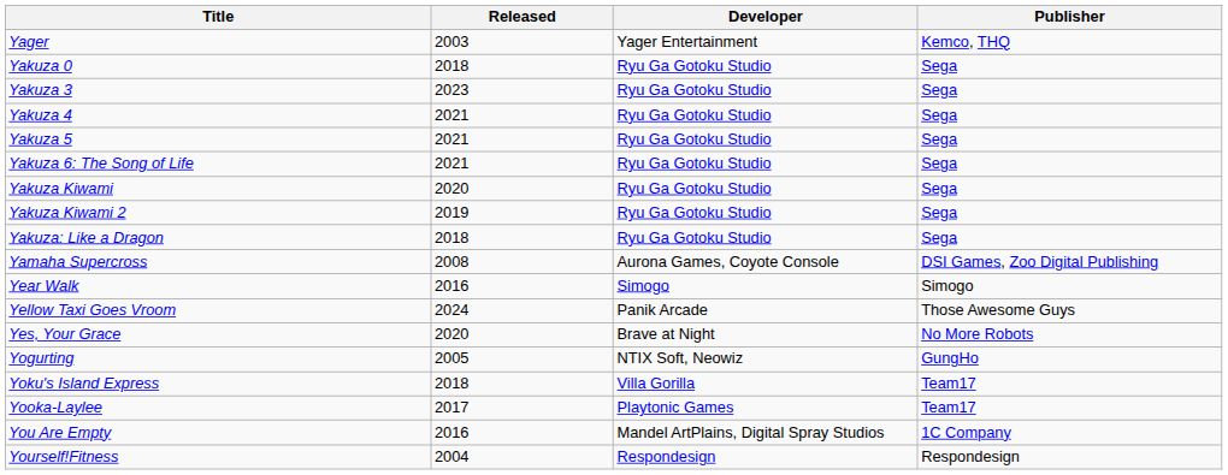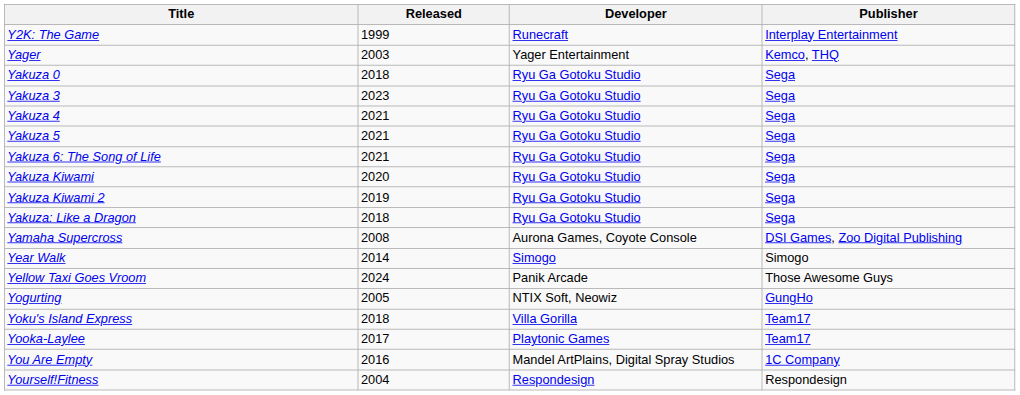 <table class="wikitable sortable" width="100%" style="margin:0px 0px">
 <tr>
 <th width=35%>Title</th>
 <th width=15%>Released</th>
 <th width=25%>Developer</th>
 <th width=25%>Publisher</th>
+</tr>
+<tr>
+<td><em><a href='#'>Y2K: The Game</a></em></td>
+<td>1999</td>
+<td><a href='#'>Runecraft</a></td>
+<td><a href='#'>Interplay Entertainment</a></td>
 </tr>
 <tr>
 <td><em><a href='#'>Yager</a></em></td>
 <td>2003</td>
 <td>Yager Entertainment</td>
 <td><a href='#'>Kemco</a>, <a href='#'>THQ</a></td>
 </tr>
 <tr>
 <td><em><a href='#'>Yakuza 0</a></em></td>
 <td>2018</td>
 <td><a href='#'>Ryu Ga Gotoku Studio</a></td>
 <td><a href='#'>Sega</a></td>
 </tr>
 <tr>
 <td><em><a href='#'>Yakuza 3</a></em></td>
 <td>2023</td>
 <td><a href='#'>Ryu Ga Gotoku Studio</a></td>
 <td><a href='#'>Sega</a></td>
 </tr>
 <tr>
 <td><em><a href='#'>Yakuza 4</a></em></td>
 <td>2021</td>
 <td><a href='#'>Ryu Ga Gotoku Studio</a></td>
 <td><a href='#'>Sega</a></td>
 </tr>
 <tr>
 <td><em><a href='#'>Yakuza 5</a></em></td>
 <td>2021</td>
 <td><a href='#'>Ryu Ga Gotoku Studio</a></td>
 <td><a href='#'>Sega</a></td>
 </tr>
 <tr>
 <td><em><a href='#'>Yakuza 6: The Song of Life</a></em></td>
 <td>2021</td>
 <td><a href='#'>Ryu Ga Gotoku Studio</a></td>
 <td><a href='#'>Sega</a></td>
 </tr>
 <tr>
 <td><em><a href='#'>Yakuza Kiwami</a></em></td>
 <td>2020</td>
 <td><a href='#'>Ryu Ga Gotoku Studio</a></td>
 <td><a href='#'>Sega</a></td>
 </tr>
 <tr>
 <td><em><a href='#'>Yakuza Kiwami 2</a></em></td>
 <td>2019</td>
 <td><a href='#'>Ryu Ga Gotoku Studio</a></td>
 <td><a href='#'>Sega</a></td>
 </tr>
 <tr>
 <td><em><a href='#'>Yakuza: Like a Dragon</a></em></td>
 <td>2018</td>
 <td><a href='#'>Ryu Ga Gotoku Studio</a></td>
 <td><a href='#'>Sega</a></td>
 </tr>
 <tr>
 <td><em><a href='#'>Yamaha Supercross</a></em></td>
 <td>2008</td>
 <td>Aurona Games, Coyote Console</td>
 <td><a href='#'>DSI Games</a>, <a href='#'>Zoo Digital Publishing</a></td>
 </tr>
 <tr>
 <td><em><a href='#'>Year Walk</a></em></td>
-<td>2016</td>
+<td>2014</td>
 <td><a href='#'>Simogo</a></td>
 <td>Simogo</td>
 </tr>
 <tr>
 <td><em><a href='#'>Yellow Taxi Goes Vroom</a></em></td>
 <td>2024</td>
 <td>Panik Arcade</td>
 <td>Those Awesome Guys</td>
-</tr>
-<tr>
-<td><em><a href='#'>Yes, Your Grace</a></em></td>
-<td>2020</td>
-<td>Brave at Night</td>
-<td><a href='#'>No More Robots</a></td>
 </tr>
 <tr>
 <td><em><a href='#'>Yogurting</a></em></td>
 <td>2005</td>
 <td>NTIX Soft, Neowiz</td>
 <td><a href='#'>GungHo</a></td>
 </tr>
 <tr>
 <td><em><a href='#'>Yoku's Island Express</a></em></td>
 <td>2018</td>
 <td><a href='#'>Villa Gorilla</a></td>
 <td><a href='#'>Team17</a></td>
 </tr>
 <tr>
 <td><em><a href='#'>Yooka-Laylee</a></em></td>
 <td>2017</td>
 <td><a href='#'>Playtonic Games</a></td>
 <td><a href='#'>Team17</a></td>
 </tr>
 <tr>
 <td><em><a href='#'>You Are Empty</a></em></td>
 <td>2016</td>
 <td>Mandel ArtPlains, Digital Spray Studios</td>
 <td><a href='#'>1C Company</a></td>
 </tr>
 <tr>
 <td><em><a href='#'>Yourself!Fitness</a></em></td>
 <td>2004</td>
 <td><a href='#'>Respondesign</a></td>
 <td>Respondesign</td>
 </tr>
 </table>
